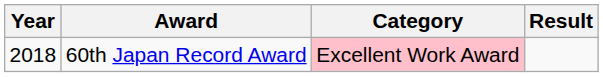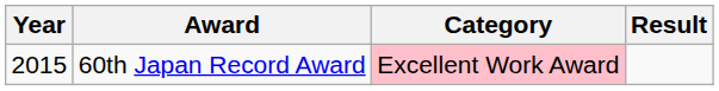 <table class="wikitable sortable">
 <tr>
 <th>Year</th>
 <th>Award</th>
 <th>Category</th>
 <th>Result</th>
 </tr>
 <tr>
-<td>2018</td>
+<td>2015</td>
 <td>60th <a href='#'>Japan Record Award</a></td>
 <td style="background: pink;">Excellent Work Award</td>
 <td></td>
 </tr>
 </table>
